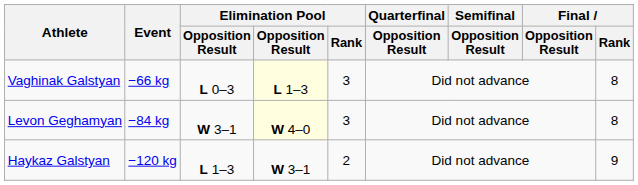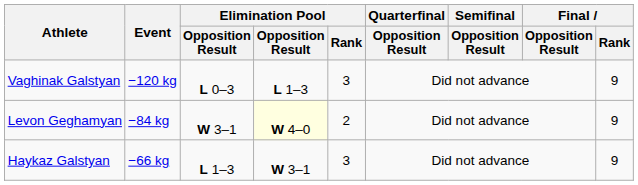 <table class="wikitable" style="font-size:90%">
 <tr>
 <th rowspan="2">Athlete</th>
 <th rowspan="2">Event</th>
 <th colspan=3>Elimination Pool</th>
 <th>Quarterfinal</th>
 <th>Semifinal</th>
 <th colspan=2>Final / </th>
 </tr>
 <tr style="font-size: 95%">
 <th>Opposition<br>Result</th>
 <th>Opposition<br>Result</th>
 <th>Rank</th>
 <th>Opposition<br>Result</th>
 <th>Opposition<br>Result</th>
 <th>Opposition<br>Result</th>
 <th>Rank</th>
 </tr>
 <tr align=center>
 <td align=left><a href='#'>Vaghinak Galstyan</a></td>
-<td align=left><a href='#'>−66 kg</a></td>
+<td align=left><a href='#'>−120 kg</a></td>
 <td><br><strong>L</strong> 0–3 <sup></sup></td>
-<td style="background: lightyellow;"><br><strong>L</strong> 1–3 <sup></sup></td>
+<td><br><strong>L</strong> 1–3 <sup></sup></td>
 <td>3</td>
 <td colspan=3>Did not advance</td>
-<td>8</td>
+<td>9</td>
 </tr>
 <tr align=center>
 <td align=left><a href='#'>Levon Geghamyan</a></td>
 <td align=left><a href='#'>−84 kg</a></td>
 <td><br><strong>W</strong> 3–1 <sup></sup></td>
 <td style="background: lightyellow;"><br><strong>W</strong> 4–0 <sup></sup></td>
-<td>3</td>
-<td colspan=3>Did not advance</td>
-<td>8</td>
-</tr>
-<tr align=center>
-<td align=left><a href='#'>Haykaz Galstyan</a></td>
-<td align=left><a href='#'>−120 kg</a></td>
-<td><br><strong>L</strong> 1–3 <sup></sup></td>
-<td><br><strong>W</strong> 3–1 <sup></sup></td>
 <td>2</td>
 <td colspan=3>Did not advance</td>
 <td>9</td>
 </tr>
+<tr align=center>
+<td align=left><a href='#'>Haykaz Galstyan</a></td>
+<td align=left><a href='#'>−66 kg</a></td>
+<td><br><strong>L</strong> 1–3 <sup></sup></td>
+<td><br><strong>W</strong> 3–1 <sup></sup></td>
+<td>3</td>
+<td colspan=3>Did not advance</td>
+<td>9</td>
+</tr>
 </table>
